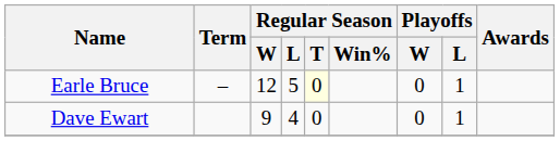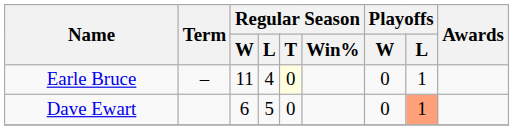 <table class="wikitable">
 <tr>
 <th rowspan="2" style="width:140px;">Name</th>
 <th rowspan="2">Term</th>
 <th colspan="4">Regular Season</th>
 <th colspan="2">Playoffs</th>
 <th rowspan="2">Awards</th>
 </tr>
 <tr>
 <th>W</th>
 <th>L</th>
 <th>T</th>
 <th>Win%</th>
 <th>W</th>
 <th>L</th>
 </tr>
 <tr>
 <td style="text-align:center;"><a href='#'>Earle Bruce</a></td>
 <td style="text-align:center;">–</td>
-<td style="text-align:center;">12</td>
-<td style="text-align:center;">5</td>
+<td style="text-align:center;">11</td>
+<td style="text-align:center;">4</td>
 <td style="background: lightyellow; text-align:center;">0</td>
 <td style="text-align:center;"></td>
 <td style="text-align:center;">0</td>
 <td style="text-align:center;">1</td>
 <td style="text-align:center;"></td>
 </tr>
 <tr>
 <td style="text-align:center;"><a href='#'>Dave Ewart</a></td>
 <td style="text-align:center;"></td>
-<td style="text-align:center;">9</td>
-<td style="text-align:center;">4</td>
+<td style="text-align:center;">6</td>
+<td style="text-align:center;">5</td>
 <td style="text-align:center;">0</td>
 <td style="text-align:center;"></td>
 <td style="text-align:center;">0</td>
-<td style="text-align:center;">1</td>
+<td style="background: lightsalmon; text-align:center;">1</td>
 <td style="text-align:center;"></td>
 </tr>
 <tr>
 </tr>
 </table>
